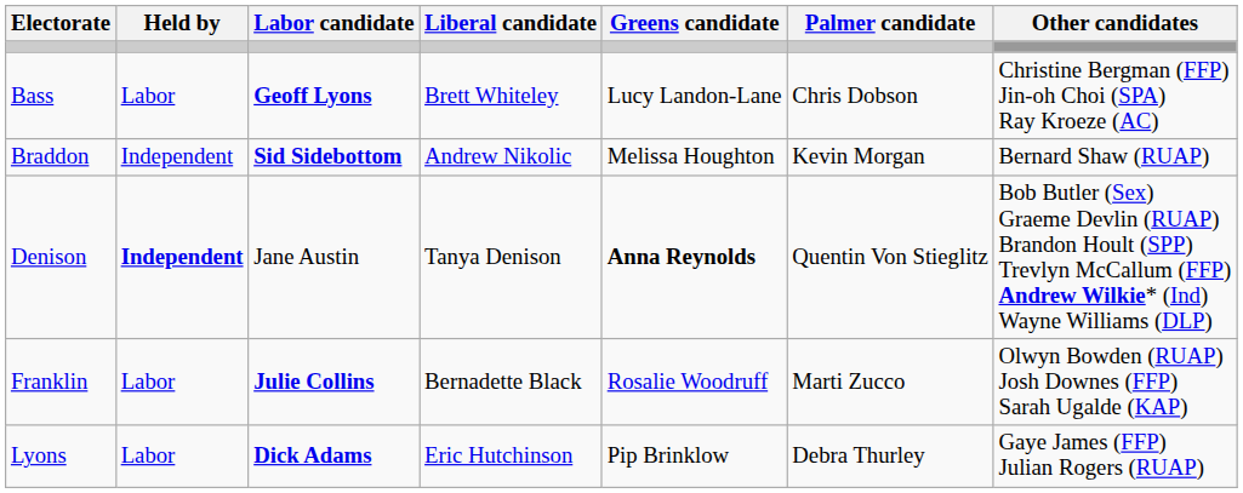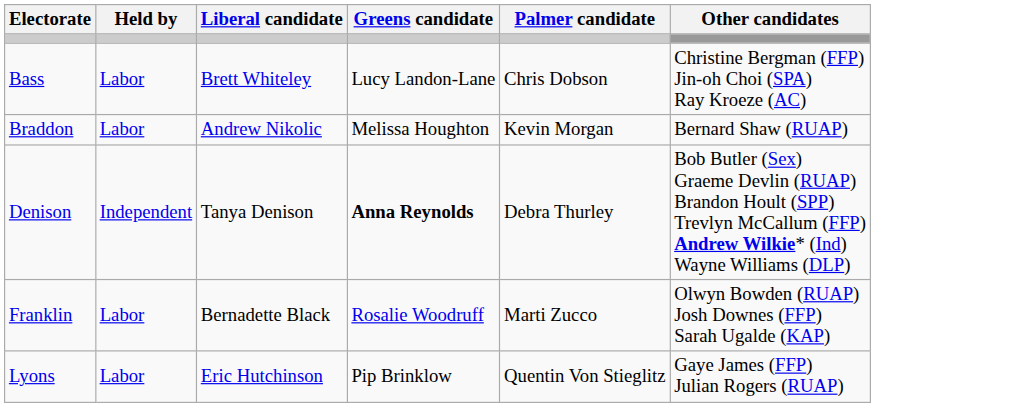 <table class="wikitable">
 <tr>
 <th>Electorate</th>
 <th>Held by</th>
-<th><a href='#'>Labor</a> candidate</th>
 <th><a href='#'>Liberal</a> candidate</th>
 <th><a href='#'>Greens</a> candidate</th>
 <th><a href='#'>Palmer</a> candidate</th>
 <th>Other candidates</th>
 </tr>
 <tr style="background:#ccc;">
 <td></td>
 <td></td>
 <td></td>
 <td></td>
 <td></td>
-<td></td>
 <td style="background:#999;"></td>
 </tr>
 <tr>
 <td><a href='#'>Bass</a></td>
 <td><a href='#'>Labor</a></td>
-<td><strong><a href='#'>Geoff Lyons</a></strong></td>
 <td><a href='#'>Brett Whiteley</a></td>
 <td>Lucy Landon-Lane</td>
 <td>Chris Dobson</td>
 <td>Christine Bergman (<a href='#'>FFP</a>) <br> Jin-oh Choi (<a href='#'>SPA</a>) <br> Ray Kroeze (<a href='#'>AC</a>)</td>
 </tr>
 <tr>
 <td><a href='#'>Braddon</a></td>
-<td><a href='#'>Independent</a></td>
-<td><strong><a href='#'>Sid Sidebottom</a></strong></td>
+<td><a href='#'>Labor</a></td>
 <td><a href='#'>Andrew Nikolic</a></td>
 <td>Melissa Houghton</td>
 <td>Kevin Morgan</td>
 <td>Bernard Shaw (<a href='#'>RUAP</a>)</td>
 </tr>
 <tr>
 <td><a href='#'>Denison</a></td>
-<td><strong><a href='#'>Independent</a></strong></td>
-<td>Jane Austin</td>
+<td><a href='#'>Independent</a></td>
 <td>Tanya Denison</td>
 <td><strong>Anna Reynolds</strong></td>
-<td>Quentin Von Stieglitz</td>
+<td>Debra Thurley</td>
 <td>Bob Butler (<a href='#'>Sex</a>) <br> Graeme Devlin (<a href='#'>RUAP</a>) <br> Brandon Hoult (<a href='#'>SPP</a>) <br> Trevlyn McCallum (<a href='#'>FFP</a>) <br> <strong><a href='#'>Andrew Wilkie</a></strong>* (<a href='#'>Ind</a>) <br> Wayne Williams (<a href='#'>DLP</a>)</td>
 </tr>
 <tr>
 <td><a href='#'>Franklin</a></td>
 <td><a href='#'>Labor</a></td>
-<td><strong><a href='#'>Julie Collins</a></strong></td>
 <td>Bernadette Black</td>
 <td><a href='#'>Rosalie Woodruff</a></td>
 <td>Marti Zucco</td>
 <td>Olwyn Bowden (<a href='#'>RUAP</a>) <br> Josh Downes (<a href='#'>FFP</a>) <br> Sarah Ugalde (<a href='#'>KAP</a>)</td>
 </tr>
 <tr>
 <td><a href='#'>Lyons</a></td>
 <td><a href='#'>Labor</a></td>
-<td><strong><a href='#'>Dick Adams</a></strong></td>
 <td><a href='#'>Eric Hutchinson</a></td>
 <td>Pip Brinklow</td>
-<td>Debra Thurley</td>
+<td>Quentin Von Stieglitz</td>
 <td>Gaye James (<a href='#'>FFP</a>) <br> Julian Rogers (<a href='#'>RUAP</a>)</td>
 </tr>
 </table>
